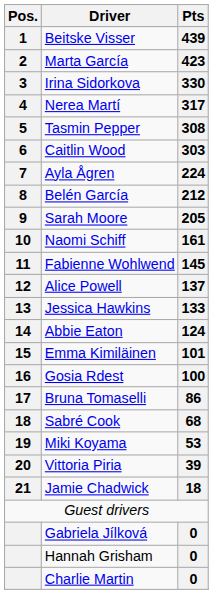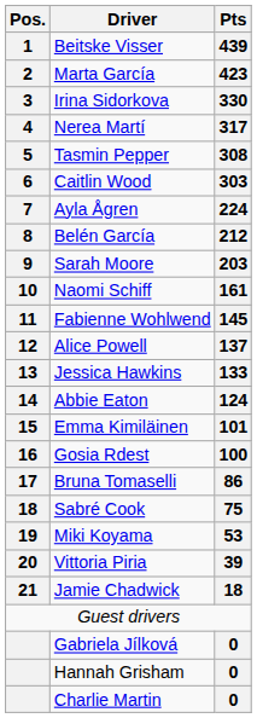 <table class="wikitable" style="font-size: 85%;">
 <tr>
 <th>Pos.</th>
 <th>Driver</th>
 <th>Pts</th>
 </tr>
 <tr>
 <th>1</th>
 <td> <a href='#'>Beitske Visser</a></td>
 <th>439</th>
 </tr>
 <tr>
 <th>2</th>
 <td> <a href='#'>Marta García</a></td>
 <th>423</th>
 </tr>
 <tr>
 <th>3</th>
 <td> <a href='#'>Irina Sidorkova</a></td>
 <th>330</th>
 </tr>
 <tr>
 <th>4</th>
 <td> <a href='#'>Nerea Martí</a></td>
 <th>317</th>
 </tr>
 <tr>
 <th>5</th>
 <td> <a href='#'>Tasmin Pepper</a></td>
 <th>308</th>
 </tr>
 <tr>
 <th>6</th>
 <td> <a href='#'>Caitlin Wood</a></td>
 <th>303</th>
 </tr>
 <tr>
 <th>7</th>
 <td> <a href='#'>Ayla Ågren</a></td>
 <th>224</th>
 </tr>
 <tr>
 <th>8</th>
 <td> <a href='#'>Belén García</a></td>
 <th>212</th>
 </tr>
 <tr>
 <th>9</th>
 <td> <a href='#'>Sarah Moore</a></td>
-<th>205</th>
+<th>203</th>
 </tr>
 <tr>
 <th>10</th>
 <td> <a href='#'>Naomi Schiff</a></td>
 <th>161</th>
 </tr>
 <tr>
 <th>11</th>
 <td nowrap> <a href='#'>Fabienne Wohlwend</a></td>
 <th>145</th>
 </tr>
 <tr>
 <th>12</th>
 <td> <a href='#'>Alice Powell</a></td>
 <th>137</th>
 </tr>
 <tr>
 <th>13</th>
 <td> <a href='#'>Jessica Hawkins</a></td>
 <th>133</th>
 </tr>
 <tr>
 <th>14</th>
 <td> <a href='#'>Abbie Eaton</a></td>
 <th>124</th>
 </tr>
 <tr>
 <th>15</th>
 <td> <a href='#'>Emma Kimiläinen</a></td>
 <th>101</th>
 </tr>
 <tr>
 <th>16</th>
 <td> <a href='#'>Gosia Rdest</a></td>
 <th>100</th>
 </tr>
 <tr>
 <th>17</th>
 <td> <a href='#'>Bruna Tomaselli</a></td>
 <th>86</th>
 </tr>
 <tr>
 <th>18</th>
 <td> <a href='#'>Sabré Cook</a></td>
-<th>68</th>
+<th>75</th>
 </tr>
 <tr>
 <th>19</th>
 <td> <a href='#'>Miki Koyama</a></td>
 <th>53</th>
 </tr>
 <tr>
 <th>20</th>
 <td> <a href='#'>Vittoria Piria</a></td>
 <th>39</th>
 </tr>
 <tr>
 <th>21</th>
 <td> <a href='#'>Jamie Chadwick</a></td>
 <th>18</th>
 </tr>
 <tr>
 <td colspan=3 align=center><em>Guest drivers</em></td>
 </tr>
 <tr>
 <th></th>
 <td> <a href='#'>Gabriela Jílková</a></td>
 <th>0</th>
 </tr>
 <tr>
 <th></th>
 <td> Hannah Grisham</td>
 <th>0</th>
 </tr>
 <tr>
 <th></th>
 <td> <a href='#'>Charlie Martin</a></td>
 <th>0</th>
 </tr>
 </table>
